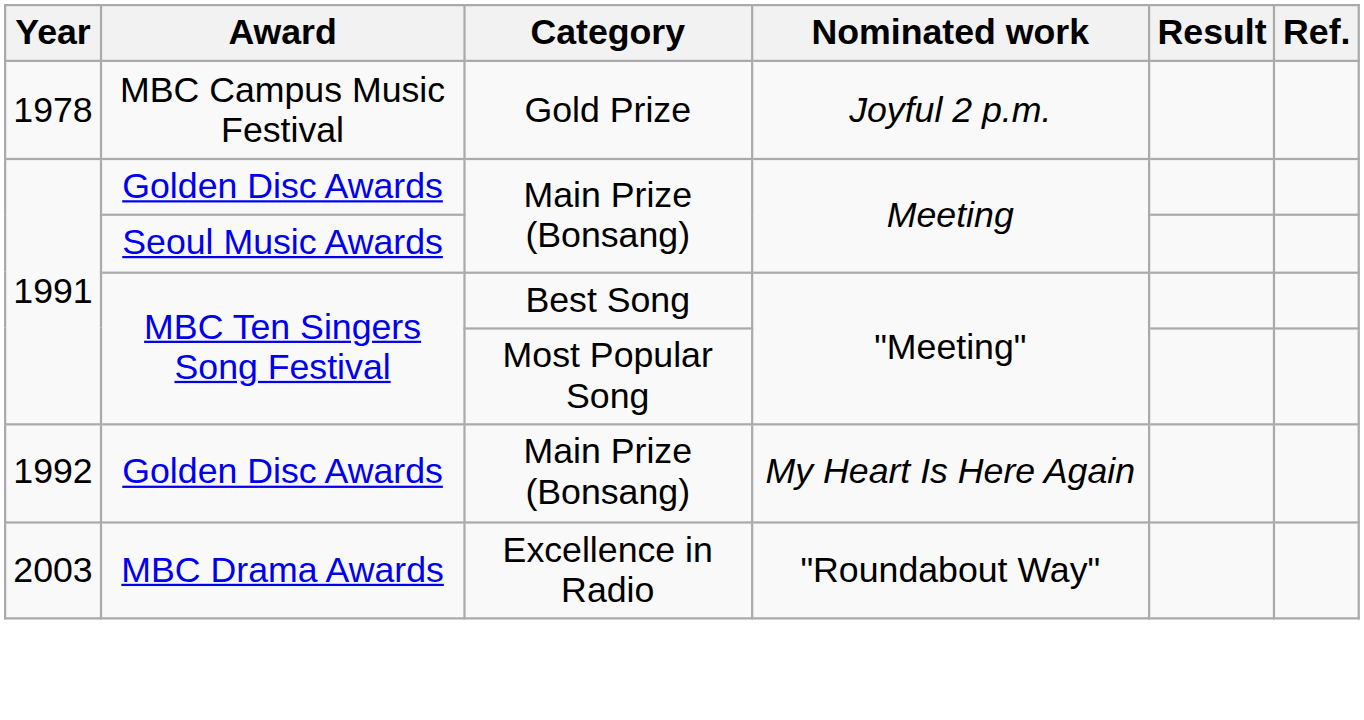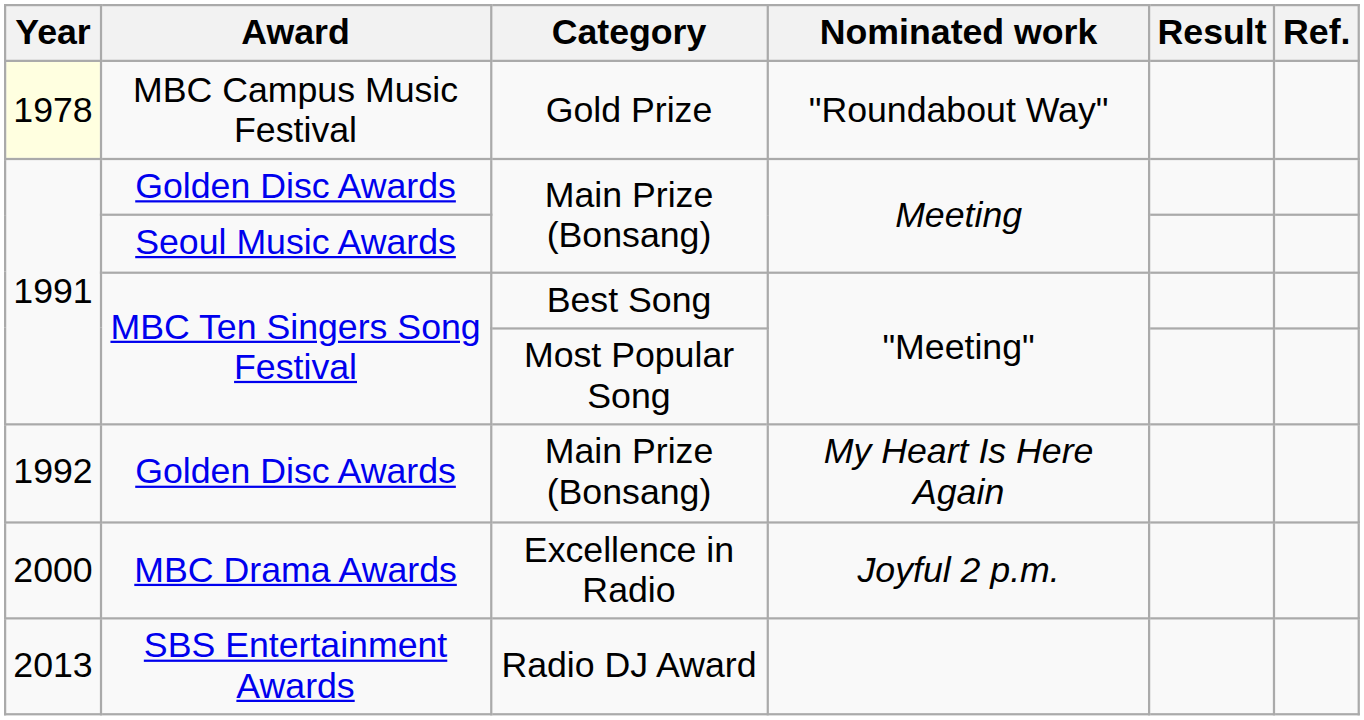 <table class="wikitable" style="text-align:center;">
 <tr>
 <th>Year</th>
 <th style="width:15em;">Award</th>
 <th style="width:10em;">Category</th>
 <th style="width:15em;">Nominated work</th>
 <th>Result</th>
 <th>Ref.</th>
 </tr>
 <tr>
-<td>1978</td>
+<td style="background: lightyellow;">1978</td>
 <td>MBC Campus Music Festival</td>
 <td>Gold Prize</td>
-<td><em>Joyful 2 p.m.</em></td>
+<td>"Roundabout Way"</td>
 <td></td>
 <td></td>
 </tr>
 <tr>
 <td rowspan="4">1991</td>
 <td><a href='#'>Golden Disc Awards</a></td>
 <td rowspan="2">Main Prize (Bonsang)</td>
 <td rowspan="2"><em>Meeting</em></td>
 <td></td>
 <td></td>
 </tr>
 <tr>
 <td><a href='#'>Seoul Music Awards</a></td>
 <td></td>
 <td></td>
 </tr>
 <tr>
 <td rowspan="2"><a href='#'>MBC Ten Singers Song Festival</a></td>
 <td>Best Song</td>
 <td rowspan="2">"Meeting"</td>
 <td></td>
 <td></td>
 </tr>
 <tr>
 <td>Most Popular Song</td>
 <td></td>
 <td></td>
 </tr>
 <tr>
 <td>1992</td>
 <td><a href='#'>Golden Disc Awards</a></td>
 <td>Main Prize (Bonsang)</td>
 <td><em>My Heart Is Here Again</em></td>
 <td></td>
 <td></td>
 </tr>
 <tr>
-<td>2003</td>
+<td>2000</td>
 <td><a href='#'>MBC Drama Awards</a></td>
 <td>Excellence in Radio</td>
-<td>"Roundabout Way"</td>
+<td><em>Joyful 2 p.m.</em></td>
+<td></td>
+<td></td>
+</tr>
+<tr>
+<td>2013</td>
+<td><a href='#'>SBS Entertainment Awards</a></td>
+<td>Radio DJ Award</td>
+<td></td>
 <td></td>
 <td></td>
 </tr>
 </table>
